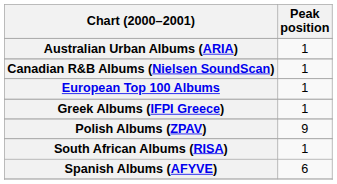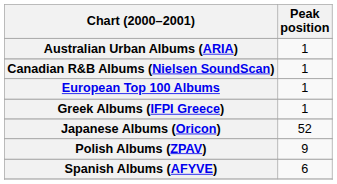 <table class="wikitable sortable plainrowheaders"  style="text-align:center;">
 <tr>
 <th scope="col">Chart (2000–2001)</th>
 <th scope="col">Peak<br>position</th>
 </tr>
 <tr>
 </tr>
 <tr>
 <th scope="row">Australian Urban Albums (<a href='#'>ARIA</a>)</th>
 <td>1</td>
 </tr>
 <tr>
 </tr>
 <tr>
 </tr>
 <tr>
 </tr>
 <tr>
 </tr>
 <tr>
 <th scope="row">Canadian R&B Albums (<a href='#'>Nielsen SoundScan</a>)</th>
 <td style="text-align:center;">1</td>
 </tr>
 <tr>
 </tr>
 <tr>
 </tr>
 <tr>
 <th scope="row"><a href='#'>European Top 100 Albums</a></th>
 <td>1</td>
 </tr>
 <tr>
 </tr>
 <tr>
 </tr>
 <tr>
 </tr>
 <tr>
 <th scope="row">Greek Albums (<a href='#'>IFPI Greece</a>)</th>
 <td>1</td>
 </tr>
 <tr>
 </tr>
 <tr>
 </tr>
 <tr>
 </tr>
 <tr>
+<th scope="row">Japanese Albums (<a href='#'>Oricon</a>)</th>
+<td>52</td>
+</tr>
+<tr>
 </tr>
 <tr>
 </tr>
 <tr>
 <th scope="row">Polish Albums (<a href='#'>ZPAV</a>)</th>
 <td>9</td>
 </tr>
 <tr>
-</tr>
-<tr>
-<th scope="row">South African Albums (<a href='#'>RISA</a>)</th>
-<td>1</td>
 </tr>
 <tr>
 <th scope="row">Spanish Albums (<a href='#'>AFYVE</a>)</th>
 <td>6</td>
 </tr>
 <tr>
 </tr>
 <tr>
 </tr>
 <tr>
 </tr>
 <tr>
 </tr>
 <tr>
 </tr>
 <tr>
 </tr>
 </table>
